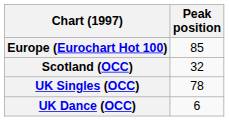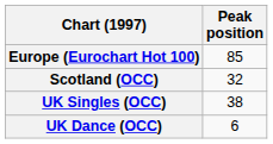 <table class="wikitable sortable plainrowheaders" style="text-align:center">
 <tr>
 <th scope="col">Chart (1997)</th>
 <th scope="col">Peak<br>position</th>
 </tr>
 <tr>
 <th scope="row">Europe (<a href='#'>Eurochart Hot 100</a>)</th>
 <td>85</td>
 </tr>
 <tr>
 <th scope="row">Scotland (<a href='#'>OCC</a>)</th>
 <td>32</td>
 </tr>
 <tr>
 <th scope="row"><a href='#'>UK Singles</a> (<a href='#'>OCC</a>)</th>
-<td>78</td>
+<td>38</td>
 </tr>
 <tr>
 <th scope="row"><a href='#'>UK Dance</a> (<a href='#'>OCC</a>)</th>
 <td>6</td>
 </tr>
 </table>
